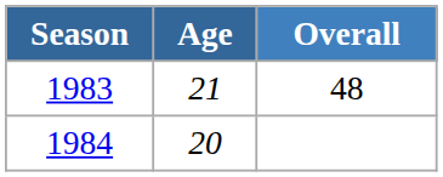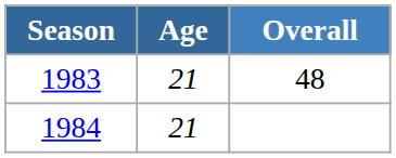 <table class="wikitable" style="font-size:95%; text-align:center; border:grey solid 1px; border-collapse:collapse; background:#ffffff;">
 <tr>
 <th style="background-color:#369; color:white; width:60px;"> Season </th>
 <th style="background-color:#369; color:white; width:40px;"> Age </th>
 <th style="background-color:#4180be; color:white; width:75px;">Overall</th>
 </tr>
 <tr>
 <td><a href='#'>1983</a></td>
 <td><em>21</em></td>
 <td>48</td>
 </tr>
 <tr>
 <td><a href='#'>1984</a></td>
-<td><em>20</em></td>
+<td><em>21</em></td>
 <td></td>
 </tr>
 </table>
